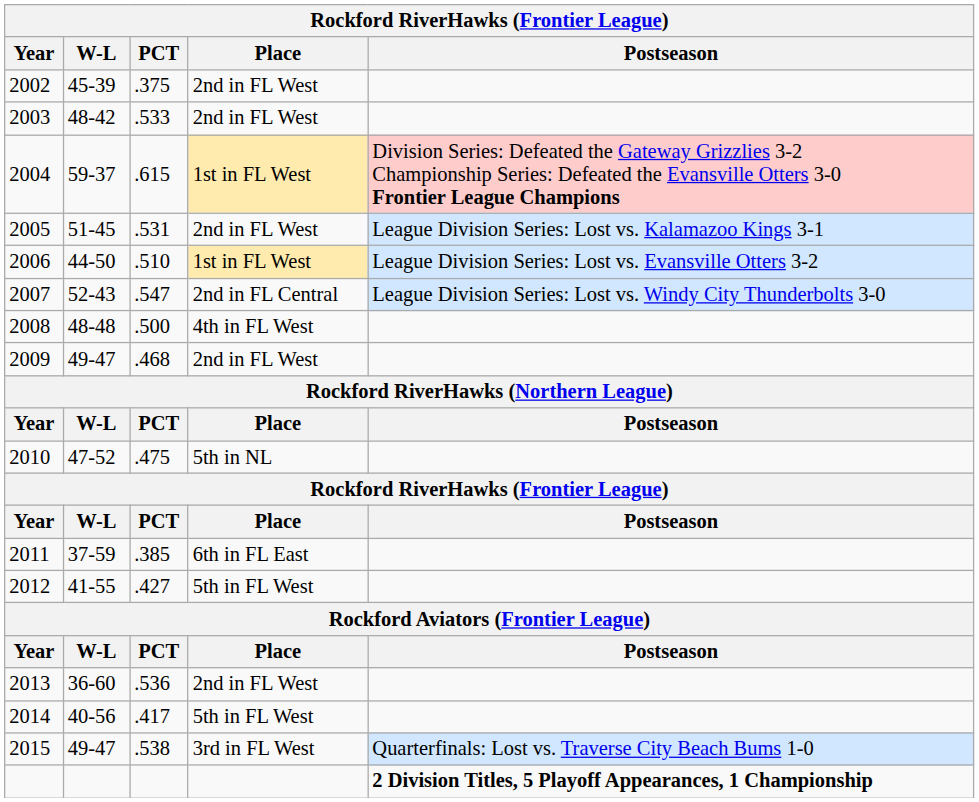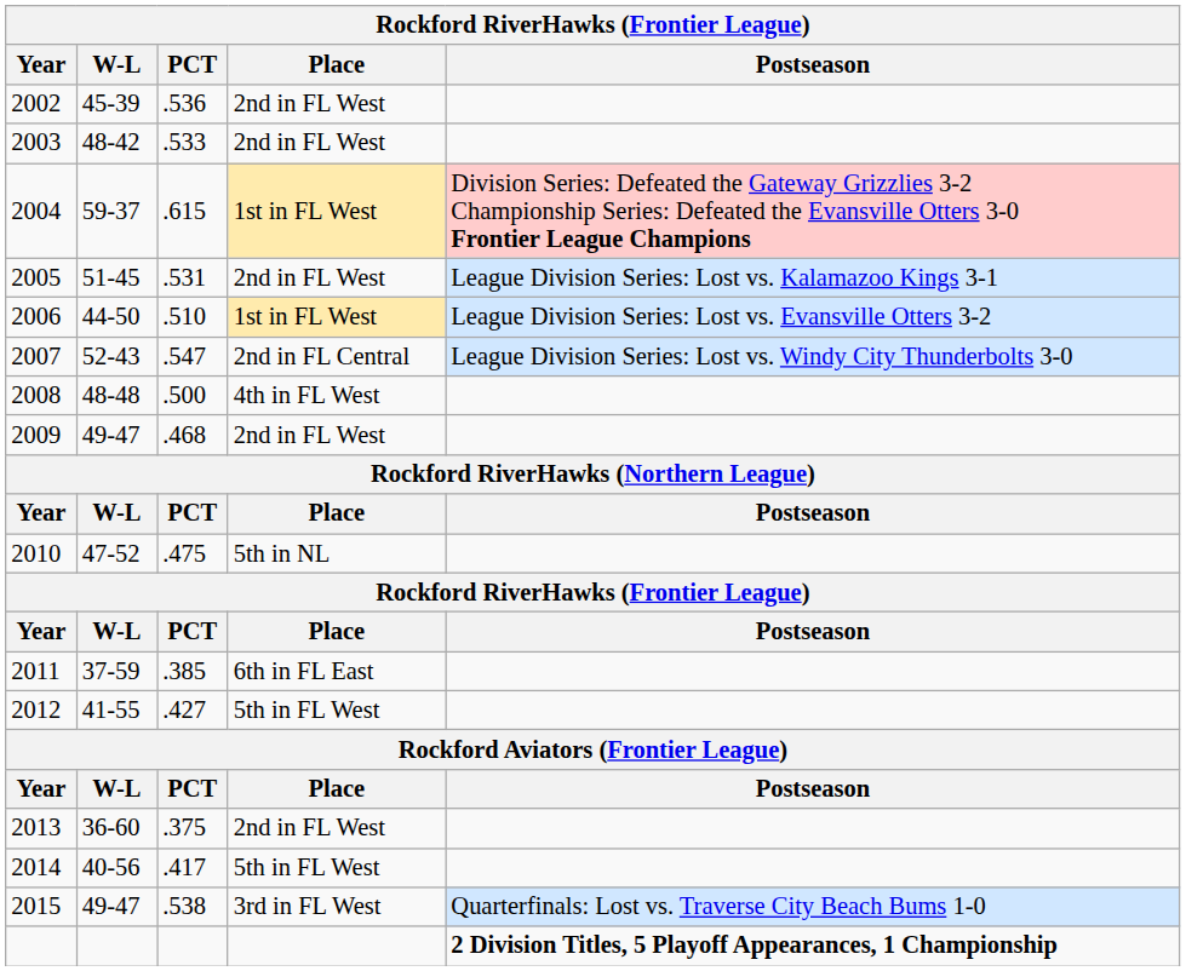 <table class="wikitable" width="60%">
 <tr>
 <th colspan="5" align="center"><strong>Rockford RiverHawks (<a href='#'>Frontier League</a>)</strong></th>
 </tr>
 <tr>
 <th>Year</th>
 <th>W-L</th>
 <th>PCT</th>
 <th>Place</th>
 <th>Postseason</th>
 </tr>
 <tr>
 <td>2002</td>
 <td>45-39</td>
-<td>.375</td>
+<td>.536</td>
 <td>2nd in FL West</td>
 <td></td>
 </tr>
 <tr>
 <td>2003</td>
 <td>48-42</td>
 <td>.533</td>
 <td>2nd in FL West</td>
 <td></td>
 </tr>
 <tr>
 <td>2004</td>
 <td>59-37</td>
 <td>.615</td>
 <td bgcolor="FFEBAD">1st in FL West</td>
 <td bgcolor="#FFCCCC">Division Series: Defeated the <a href='#'>Gateway Grizzlies</a> 3-2<br> Championship Series: Defeated the <a href='#'>Evansville Otters</a> 3-0<br> <strong>Frontier League Champions</strong></td>
 </tr>
 <tr>
 <td>2005</td>
 <td>51-45</td>
 <td>.531</td>
 <td>2nd in FL West</td>
 <td bgcolor="#D0E7FF">League Division Series: Lost vs. <a href='#'>Kalamazoo Kings</a> 3-1</td>
 </tr>
 <tr>
 <td>2006</td>
 <td>44-50</td>
 <td>.510</td>
 <td bgcolor="FFEBAD">1st in FL West</td>
 <td bgcolor="#D0E7FF">League Division Series: Lost vs. <a href='#'>Evansville Otters</a> 3-2</td>
 </tr>
 <tr>
 <td>2007</td>
 <td>52-43</td>
 <td>.547</td>
 <td>2nd in FL Central</td>
 <td bgcolor="#D0E7FF">League Division Series: Lost vs. <a href='#'>Windy City Thunderbolts</a> 3-0</td>
 </tr>
 <tr>
 <td>2008</td>
 <td>48-48</td>
 <td>.500</td>
 <td>4th in FL West</td>
 <td></td>
 </tr>
 <tr>
 <td>2009</td>
 <td>49-47</td>
 <td>.468</td>
 <td>2nd in FL West</td>
 <td></td>
 </tr>
 <tr>
 <th colspan="5" align="center"><strong>Rockford RiverHawks (<a href='#'>Northern League</a>)</strong></th>
 </tr>
 <tr>
 <th>Year</th>
 <th>W-L</th>
 <th>PCT</th>
 <th>Place</th>
 <th>Postseason</th>
 </tr>
 <tr>
 <td>2010</td>
 <td>47-52</td>
 <td>.475</td>
 <td>5th in NL</td>
 <td></td>
 </tr>
 <tr>
 <th colspan="5" align="center"><strong>Rockford RiverHawks (<a href='#'>Frontier League</a>)</strong></th>
 </tr>
 <tr>
 <th>Year</th>
 <th>W-L</th>
 <th>PCT</th>
 <th>Place</th>
 <th>Postseason</th>
 </tr>
 <tr>
 <td>2011</td>
 <td>37-59</td>
 <td>.385</td>
 <td>6th in FL East</td>
 <td></td>
 </tr>
 <tr>
 <td>2012</td>
 <td>41-55</td>
 <td>.427</td>
 <td>5th in FL West</td>
 <td></td>
 </tr>
 <tr>
 <th colspan="5" align="center"><strong>Rockford Aviators (<a href='#'>Frontier League</a>)</strong></th>
 </tr>
 <tr>
 <th>Year</th>
 <th>W-L</th>
 <th>PCT</th>
 <th>Place</th>
 <th>Postseason</th>
 </tr>
 <tr>
 <td>2013</td>
 <td>36-60</td>
-<td>.536</td>
+<td>.375</td>
 <td>2nd in FL West</td>
 <td></td>
 </tr>
 <tr>
 <td>2014</td>
 <td>40-56</td>
 <td>.417</td>
 <td>5th in FL West</td>
 <td></td>
 </tr>
 <tr>
 <td>2015</td>
 <td>49-47</td>
 <td>.538</td>
 <td>3rd in FL West</td>
 <td bgcolor="#D0E7FF">Quarterfinals: Lost vs. <a href='#'>Traverse City Beach Bums</a> 1-0</td>
 </tr>
 <tr>
 <td></td>
 <td></td>
 <td></td>
 <td></td>
 <td><strong>2 Division Titles, 5 Playoff Appearances, 1 Championship</strong></td>
 </tr>
 </table>
